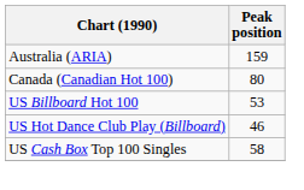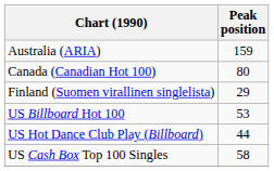 <table class="wikitable sortable">
 <tr>
 <th align="left">Chart (1990)</th>
 <th align="left">Peak<br>position</th>
 </tr>
 <tr>
 <td align="left">Australia (<a href='#'>ARIA</a>)</td>
 <td align="center">159</td>
 </tr>
 <tr>
 <td align="left">Canada (<a href='#'>Canadian Hot 100</a>)</td>
 <td align="center">80</td>
 </tr>
 <tr>
+<td align="left">Finland (<a href='#'>Suomen virallinen singlelista</a>)</td>
+<td align="center">29</td>
+</tr>
+<tr>
 <td align="left"><a href='#'>US <em>Billboard</em> Hot 100</a></td>
 <td align="center">53</td>
 </tr>
 <tr>
 <td align="left"><a href='#'>US Hot Dance Club Play (<em>Billboard</em>)</a></td>
-<td align="center">46</td>
+<td align="center">44</td>
 </tr>
 <tr>
 <td align="left">US <em><a href='#'>Cash Box</a></em> Top 100 Singles</td>
 <td style="text-align:center;">58</td>
 </tr>
 <tr>
 </tr>
 </table>
